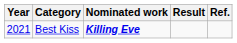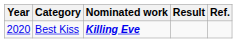 <table class="wikitable plainrowheaders">
 <tr>
 <th scope="col">Year</th>
 <th scope="col">Category</th>
 <th scope="col">Nominated work</th>
 <th scope="col">Result</th>
 <th scope="col">Ref.</th>
 </tr>
 <tr>
-<td><a href='#'>2021</a></td>
+<td><a href='#'>2020</a></td>
 <td><a href='#'>Best Kiss</a></td>
 <td><strong><em><a href='#'>Killing Eve</a></em></strong></td>
 <td></td>
 <td align="center"></td>
 </tr>
 </table>
